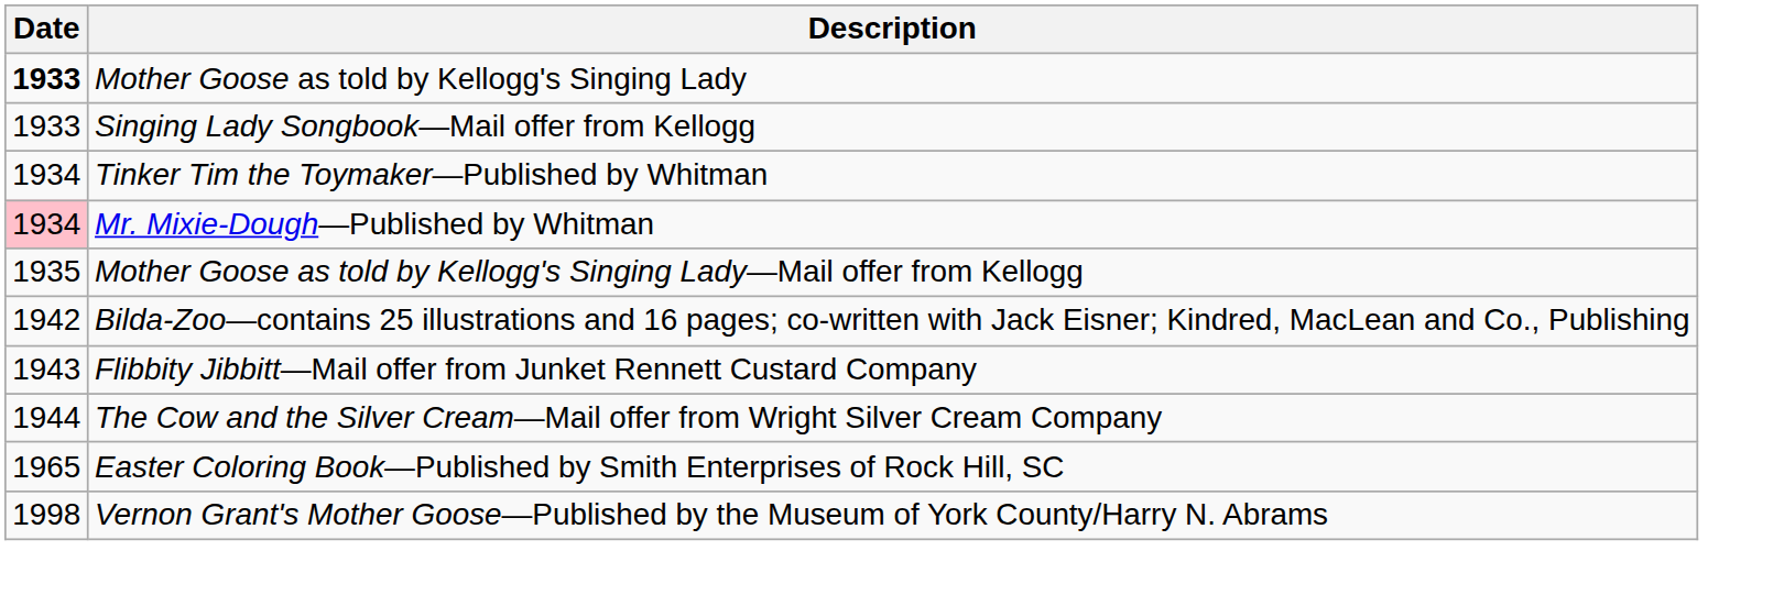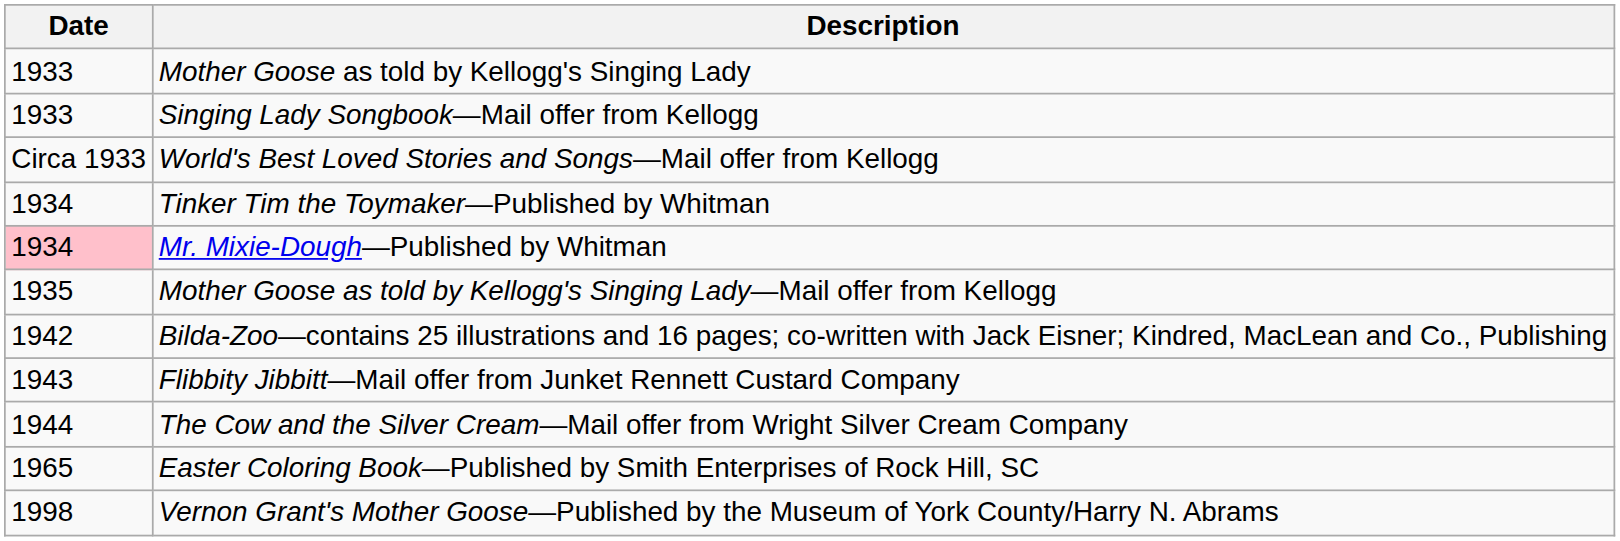 <table class="wikitable">
 <tr>
 <th>Date</th>
 <th>Description</th>
 </tr>
 <tr>
-<td><strong>1933</strong></td>
+<td>1933</td>
 <td><em>Mother Goose</em> as told by Kellogg's Singing Lady</td>
 </tr>
 <tr>
 <td>1933</td>
 <td><em>Singing Lady Songbook</em>—Mail offer from Kellogg</td>
+</tr>
+<tr>
+<td>Circa 1933</td>
+<td><em>World's Best Loved Stories and Songs</em>—Mail offer from Kellogg</td>
 </tr>
 <tr>
 <td>1934</td>
 <td><em>Tinker Tim the Toymaker</em>—Published by Whitman</td>
 </tr>
 <tr>
 <td style="background: pink;">1934</td>
 <td><em><a href='#'>Mr. Mixie-Dough</a></em>—Published by Whitman</td>
 </tr>
 <tr>
 <td>1935</td>
 <td><em>Mother Goose as told by Kellogg's Singing Lady</em>—Mail offer from Kellogg</td>
 </tr>
 <tr>
 <td>1942</td>
 <td><em>Bilda-Zoo</em>—contains 25 illustrations and 16 pages; co-written with Jack Eisner; Kindred, MacLean and Co., Publishing</td>
 </tr>
 <tr>
 <td>1943</td>
 <td><em>Flibbity Jibbitt</em>—Mail offer from Junket Rennett Custard Company</td>
 </tr>
 <tr>
 <td>1944</td>
 <td><em>The Cow and the Silver Cream</em>—Mail offer from Wright Silver Cream Company</td>
 </tr>
 <tr>
 <td>1965</td>
 <td><em>Easter Coloring Book</em>—Published by Smith Enterprises of Rock Hill, SC</td>
 </tr>
 <tr>
 <td>1998</td>
 <td><em>Vernon Grant's Mother Goose</em>—Published by the Museum of York County/Harry N. Abrams</td>
 </tr>
 </table>
